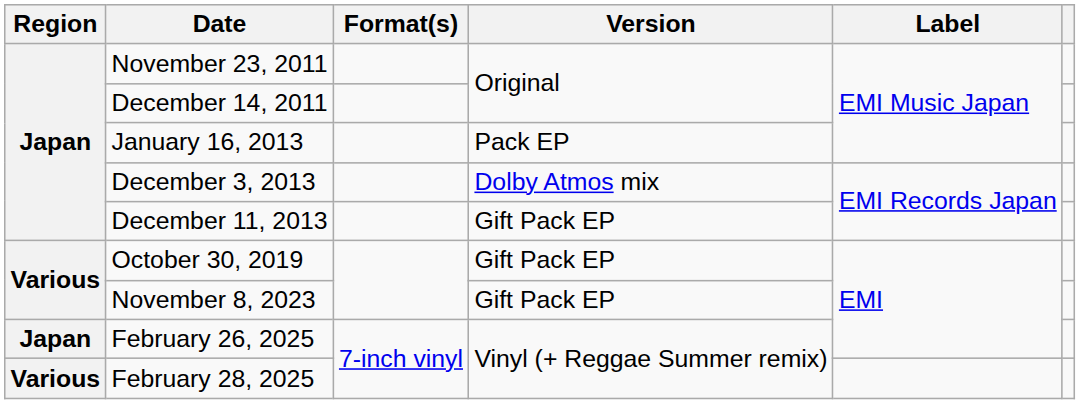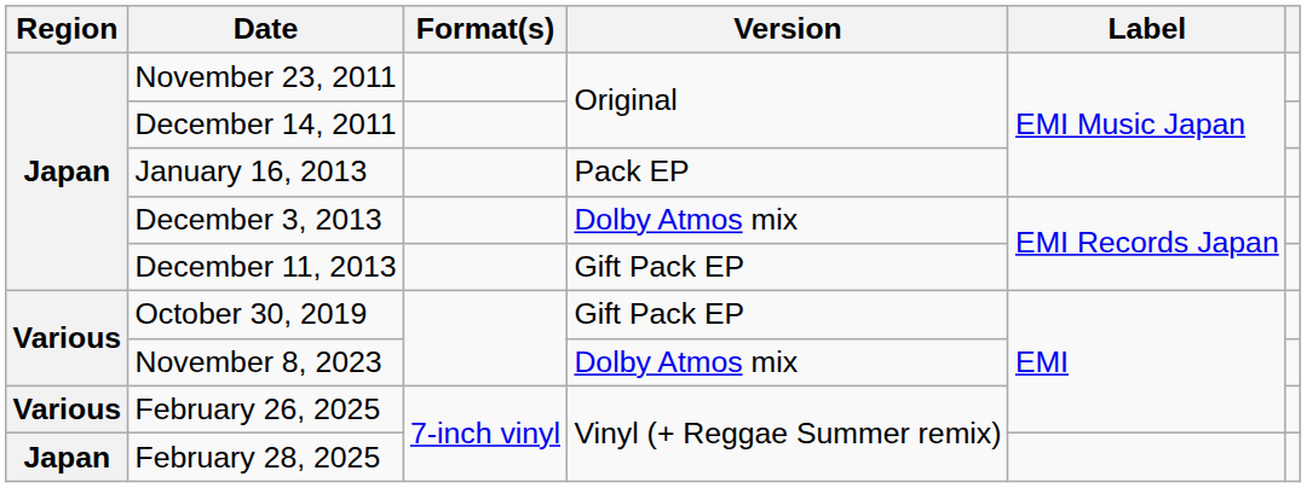 <table class="wikitable plainrowheaders">
 <tr>
 <th scope="col">Region</th>
 <th scope="col">Date</th>
 <th scope="col">Format(s)</th>
 <th scope="col">Version</th>
 <th scope="col">Label</th>
 <th scope="col"></th>
 </tr>
 <tr>
 <th rowspan="5" scope="row">Japan</th>
 <td>November 23, 2011</td>
 <td></td>
 <td rowspan="2">Original</td>
 <td rowspan="3"><a href='#'>EMI Music Japan</a></td>
 <td align="center"></td>
 </tr>
 <tr>
 <td>December 14, 2011</td>
 <td></td>
 <td align="center"></td>
 </tr>
 <tr>
 <td>January 16, 2013</td>
 <td></td>
 <td>Pack EP</td>
 <td align="center"></td>
 </tr>
 <tr>
 <td>December 3, 2013</td>
 <td></td>
 <td><a href='#'>Dolby Atmos</a> mix</td>
 <td rowspan="2"><a href='#'>EMI Records Japan</a></td>
 <td align="center"></td>
 </tr>
 <tr>
 <td>December 11, 2013</td>
 <td></td>
 <td>Gift Pack EP</td>
 <td align="center"></td>
 </tr>
 <tr>
 <th rowspan="2" scope="row">Various</th>
 <td>October 30, 2019</td>
 <td rowspan="2"></td>
 <td>Gift Pack EP</td>
 <td rowspan="3"><a href='#'>EMI</a></td>
 <td align="center"></td>
 </tr>
 <tr>
 <td>November 8, 2023</td>
-<td>Gift Pack EP</td>
+<td><a href='#'>Dolby Atmos</a> mix</td>
 <td align="center"></td>
 </tr>
 <tr>
-<th scope="row">Japan</th>
+<th scope="row">Various</th>
 <td>February 26, 2025</td>
 <td rowspan="2"><a href='#'>7-inch vinyl</a></td>
 <td rowspan="2">Vinyl (+ Reggae Summer remix)</td>
 <td align="center"></td>
 </tr>
 <tr>
-<th scope="row">Various</th>
+<th scope="row">Japan</th>
 <td>February 28, 2025</td>
 <td></td>
 <td align="center"></td>
 </tr>
 </table>
